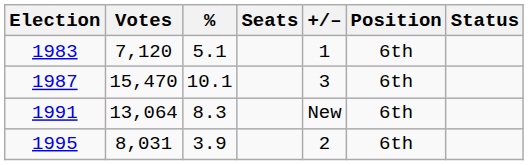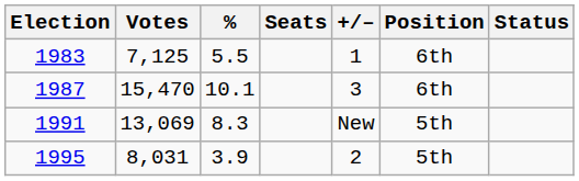 <table class=wikitable style=text-align:center>
 <tr>
 <th>Election</th>
 <th>Votes</th>
 <th>%</th>
 <th>Seats</th>
 <th>+/–</th>
 <th>Position</th>
 <th>Status</th>
 </tr>
 <tr>
 <td><a href='#'>1983</a></td>
-<td>7,120</td>
-<td>5.1</td>
+<td>7,125</td>
+<td>5.5</td>
 <td></td>
 <td> 1</td>
 <td> 6th</td>
 <td></td>
 </tr>
 <tr>
 <td><a href='#'>1987</a></td>
 <td>15,470</td>
 <td>10.1</td>
 <td></td>
 <td> 3</td>
 <td> 6th</td>
 <td></td>
 </tr>
 <tr>
 <td><a href='#'>1991</a></td>
-<td>13,064</td>
+<td>13,069</td>
 <td>8.3</td>
 <td></td>
 <td>New</td>
-<td> 6th</td>
+<td> 5th</td>
 <td></td>
 </tr>
 <tr>
 <td><a href='#'>1995</a></td>
 <td>8,031</td>
 <td>3.9</td>
 <td></td>
 <td> 2</td>
-<td> 6th</td>
+<td> 5th</td>
 <td></td>
 </tr>
 </table>
